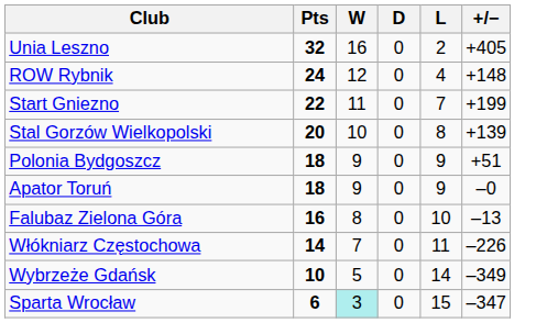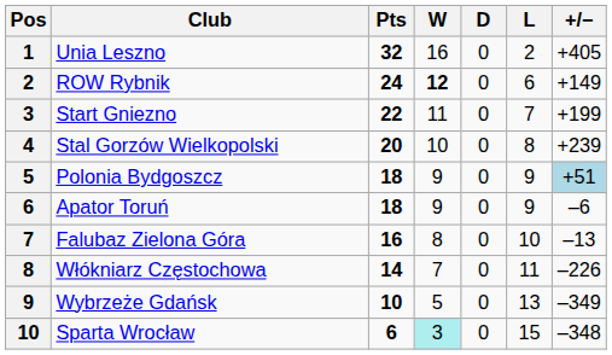 <table class="wikitable">
 <tr>
+<th width=30>Pos</th>
 <th width=250>Club</th>
 <th width=30>Pts</th>
 <th width=30>W</th>
 <th width=30>D</th>
 <th width=30>L</th>
 <th width=30>+/−</th>
 </tr>
 <tr align=center>
+<th>1</th>
 <td align=left><a href='#'>Unia Leszno</a></td>
 <td><strong>32</strong></td>
 <td>16</td>
 <td>0</td>
 <td>2</td>
 <td>+405</td>
 </tr>
 <tr align=center>
+<th>2</th>
 <td align=left><a href='#'>ROW Rybnik</a></td>
 <td><strong>24</strong></td>
-<td>12</td>
+<td><strong>12</strong></td>
 <td>0</td>
-<td>4</td>
-<td>+148</td>
+<td>6</td>
+<td>+149</td>
 </tr>
 <tr align=center>
+<th>3</th>
 <td align=left><a href='#'>Start Gniezno</a></td>
 <td><strong>22</strong></td>
 <td>11</td>
 <td>0</td>
 <td>7</td>
 <td>+199</td>
 </tr>
 <tr align=center>
+<th>4</th>
 <td align=left><a href='#'>Stal Gorzów Wielkopolski</a></td>
 <td><strong>20</strong></td>
 <td>10</td>
 <td>0</td>
 <td>8</td>
-<td>+139</td>
+<td>+239</td>
 </tr>
 <tr align=center>
+<th>5</th>
 <td align=left><a href='#'>Polonia Bydgoszcz</a></td>
 <td><strong>18</strong></td>
 <td>9</td>
 <td>0</td>
 <td>9</td>
-<td>+51</td>
+<td style="background: lightblue;">+51</td>
 </tr>
 <tr align=center>
+<th>6</th>
 <td align=left><a href='#'>Apator Toruń</a></td>
 <td><strong>18</strong></td>
 <td>9</td>
 <td>0</td>
 <td>9</td>
-<td>–0</td>
+<td>–6</td>
 </tr>
 <tr align=center>
+<th>7</th>
 <td align=left><a href='#'>Falubaz Zielona Góra</a></td>
 <td><strong>16</strong></td>
 <td>8</td>
 <td>0</td>
 <td>10</td>
 <td>–13</td>
 </tr>
 <tr align=center>
+<th>8</th>
 <td align=left><a href='#'>Włókniarz Częstochowa</a></td>
 <td><strong>14</strong></td>
 <td>7</td>
 <td>0</td>
 <td>11</td>
 <td>–226</td>
 </tr>
 <tr align=center>
+<th>9</th>
 <td align=left><a href='#'>Wybrzeże Gdańsk</a></td>
 <td><strong>10</strong></td>
 <td>5</td>
 <td>0</td>
-<td>14</td>
+<td>13</td>
 <td>–349</td>
 </tr>
 <tr align=center>
+<th>10</th>
 <td align=left><a href='#'>Sparta Wrocław</a></td>
 <td><strong>6</strong></td>
 <td style="background: paleturquoise;">3</td>
 <td>0</td>
 <td>15</td>
-<td>–347</td>
+<td>–348</td>
 </tr>
 </table>
